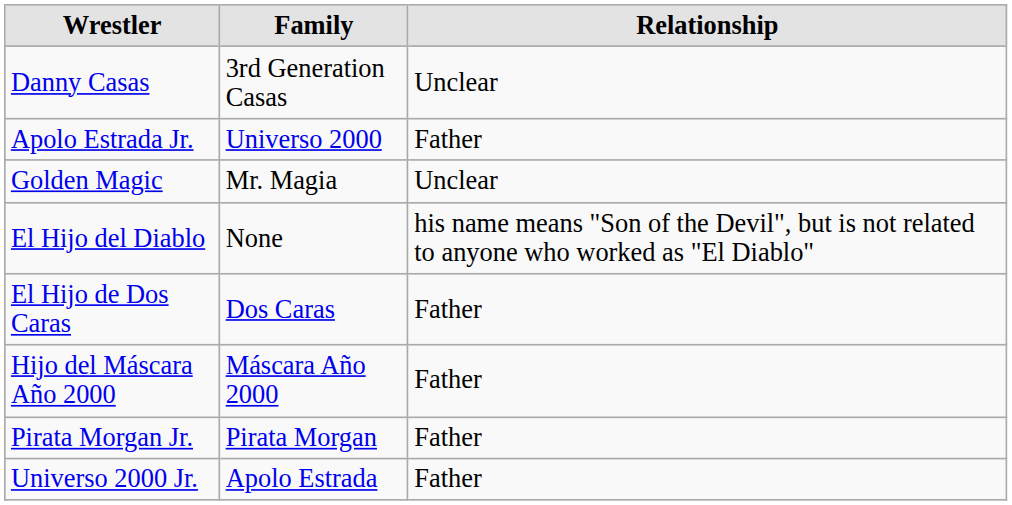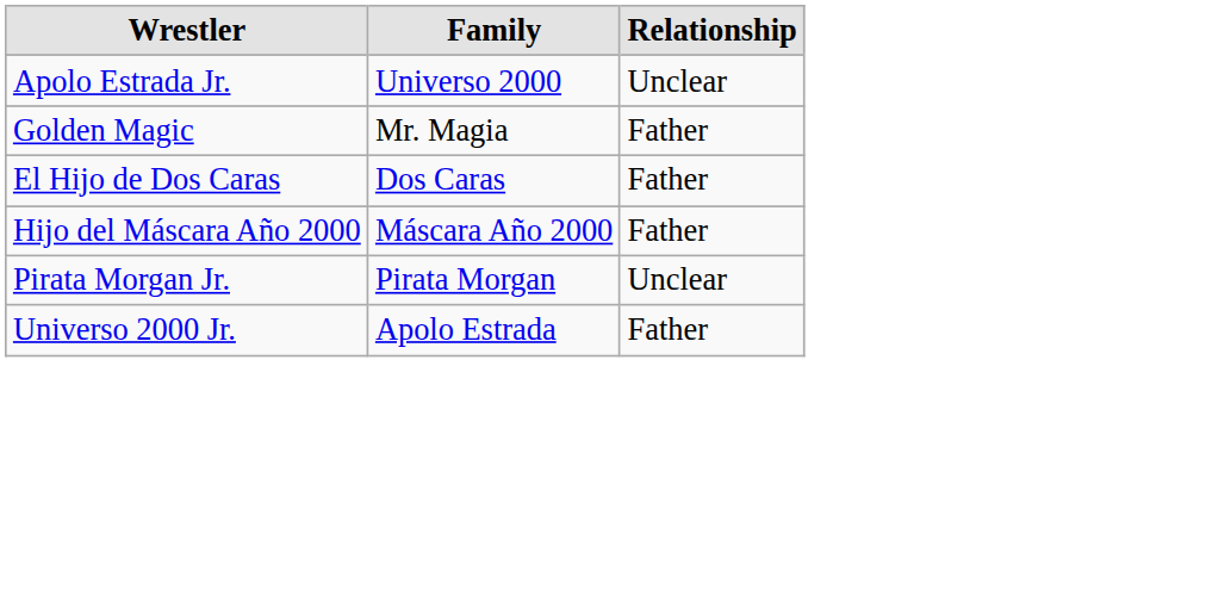 <table class="wikitable">
 <tr>
 <th style="border-style: none none solid solid; background: #e3e3e3"><strong>Wrestler</strong></th>
 <th style="border-style: none none solid solid; background: #e3e3e3"><strong>Family</strong></th>
 <th style="border-style: none none solid solid; background: #e3e3e3"><strong>Relationship</strong></th>
 </tr>
 <tr>
-<td><a href='#'>Danny Casas</a></td>
-<td>3rd Generation Casas</td>
-<td>Unclear</td>
-</tr>
-<tr>
 <td><a href='#'>Apolo Estrada Jr.</a></td>
 <td><a href='#'>Universo 2000</a></td>
-<td>Father</td>
+<td>Unclear</td>
 </tr>
 <tr>
 <td><a href='#'>Golden Magic</a></td>
 <td>Mr. Magia</td>
-<td>Unclear</td>
-</tr>
-<tr>
-<td><a href='#'>El Hijo del Diablo</a></td>
-<td>None</td>
-<td>his name means "Son of the Devil", but is not related to anyone who worked as "El Diablo"</td>
+<td>Father</td>
 </tr>
 <tr>
 <td><a href='#'>El Hijo de Dos Caras</a></td>
 <td><a href='#'>Dos Caras</a></td>
 <td>Father</td>
 </tr>
 <tr>
 <td><a href='#'>Hijo del Máscara Año 2000</a></td>
 <td><a href='#'>Máscara Año 2000</a></td>
 <td>Father</td>
 </tr>
 <tr>
 <td><a href='#'>Pirata Morgan Jr.</a></td>
 <td><a href='#'>Pirata Morgan</a></td>
-<td>Father</td>
+<td>Unclear</td>
 </tr>
 <tr>
 <td><a href='#'>Universo 2000 Jr.</a></td>
 <td><a href='#'>Apolo Estrada</a></td>
 <td>Father</td>
 </tr>
 </table>
